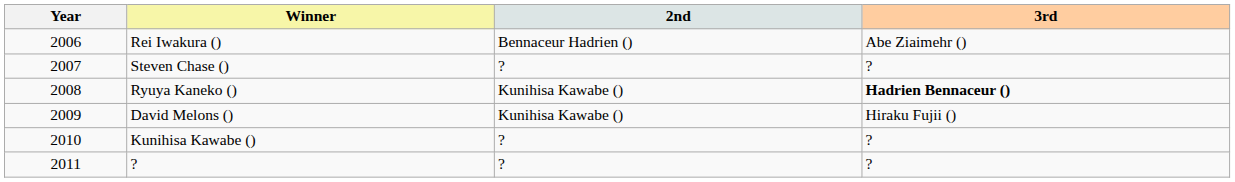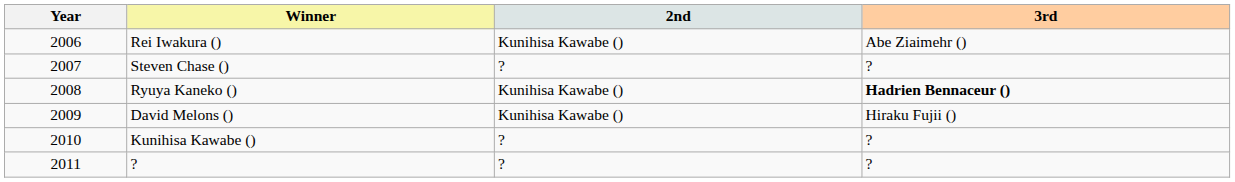 <table class="wikitable" width=100%>
 <tr>
 <th width=10%>Year</th>
 <th style="background-color: #F7F6A8;" width=30%>Winner</th>
 <th style="background-color: #DCE5E5;" width=30%>2nd</th>
 <th style="background-color: #FFCDA0;" width=30%>3rd</th>
 </tr>
 <tr>
 <td align=center>2006 </td>
 <td>Rei Iwakura ()</td>
-<td>Bennaceur Hadrien ()</td>
+<td>Kunihisa Kawabe ()</td>
 <td>Abe Ziaimehr ()</td>
 </tr>
 <tr>
 <td align=center>2007 </td>
 <td>Steven Chase ()</td>
 <td>?</td>
 <td>?</td>
 </tr>
 <tr>
 <td align=center>2008 </td>
 <td>Ryuya Kaneko ()</td>
 <td>Kunihisa Kawabe ()</td>
 <td><strong>Hadrien Bennaceur ()</strong></td>
 </tr>
 <tr>
 <td align=center>2009 </td>
 <td>David Melons ()</td>
 <td>Kunihisa Kawabe ()</td>
 <td>Hiraku Fujii ()</td>
 </tr>
 <tr>
 <td align=center>2010 </td>
 <td>Kunihisa Kawabe ()</td>
 <td>?</td>
 <td>?</td>
 </tr>
 <tr>
 <td align=center>2011</td>
 <td>?</td>
 <td>?</td>
 <td>?</td>
 </tr>
 </table>
